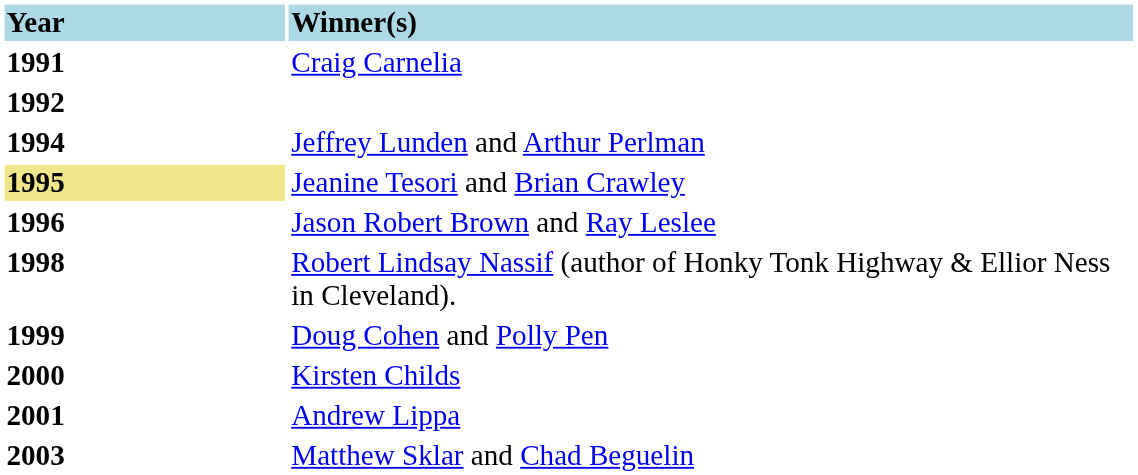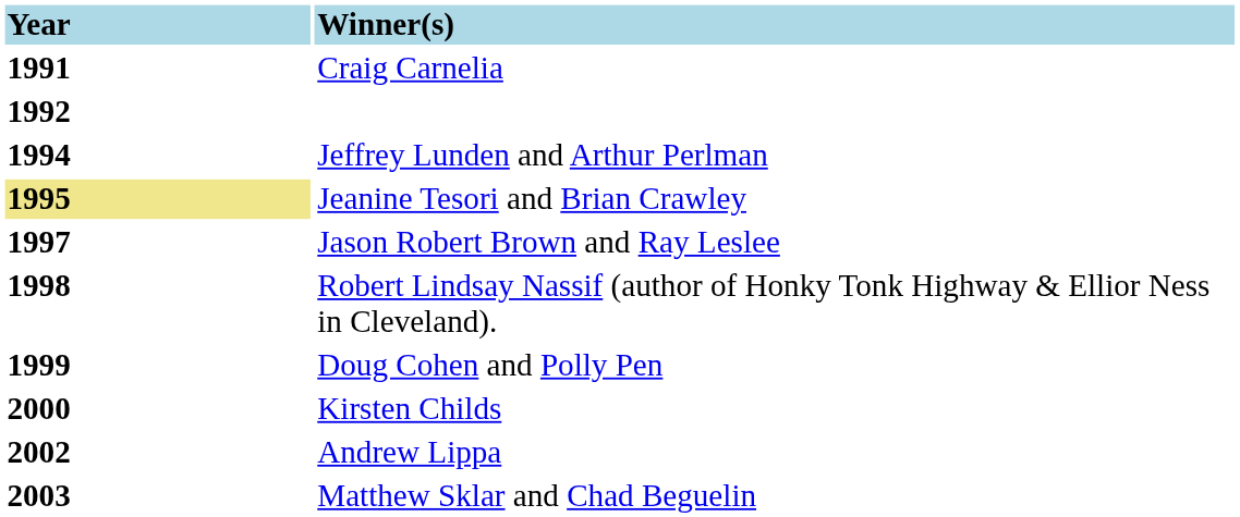 <table style="wikitable" border="0">
 <tr>
 <td width=20% style="background:lightblue"><strong>Year</strong></td>
 <td width=60% style="background:lightblue"><strong>Winner(s)</strong></td>
 </tr>
 <tr valign="top">
 <td><strong>1991</strong></td>
 <td><a href='#'>Craig Carnelia</a></td>
 </tr>
 <tr valign="top">
 <td><strong>1992</strong></td>
 <td></td>
 </tr>
 <tr valign="top">
 <td><strong>1994</strong></td>
 <td><a href='#'>Jeffrey Lunden</a> and <a href='#'>Arthur Perlman</a></td>
 </tr>
 <tr valign="top">
 <td style="background: khaki;"><strong>1995</strong></td>
 <td><a href='#'>Jeanine Tesori</a> and <a href='#'>Brian Crawley</a></td>
 </tr>
 <tr valign="top">
-<td><strong>1996</strong></td>
+<td><strong>1997</strong></td>
 <td><a href='#'>Jason Robert Brown</a> and <a href='#'>Ray Leslee</a></td>
 </tr>
 <tr valign="top">
 <td><strong>1998</strong></td>
 <td><a href='#'>Robert Lindsay Nassif</a> (author of Honky Tonk Highway & Ellior Ness in Cleveland).</td>
 </tr>
 <tr valign="top">
 <td><strong>1999</strong></td>
 <td><a href='#'>Doug Cohen</a> and <a href='#'>Polly Pen</a></td>
 </tr>
 <tr valign="top">
 <td><strong>2000</strong></td>
 <td><a href='#'>Kirsten Childs</a></td>
 </tr>
 <tr valign="top">
-<td><strong>2001</strong></td>
+<td><strong>2002</strong></td>
 <td><a href='#'>Andrew Lippa</a></td>
 </tr>
 <tr valign="top">
 <td><strong>2003</strong></td>
 <td><a href='#'>Matthew Sklar</a> and <a href='#'>Chad Beguelin</a></td>
 </tr>
 </table>
